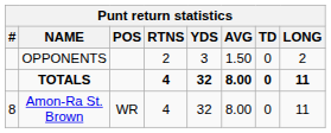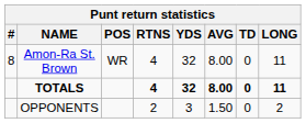 <table style="width:60%; text-align:center;" class="wikitable collapsible collapsed">
 <tr>
 <th colspan="8">Punt return statistics</th>
 </tr>
 <tr>
 <th>#</th>
 <th>NAME</th>
 <th>POS</th>
 <th>RTNS</th>
 <th>YDS</th>
 <th>AVG</th>
 <th>TD</th>
 <th>LONG</th>
 </tr>
 <tr>
-<td></td>
-<td>OPPONENTS</td>
-<td></td>
-<td>2</td>
-<td>3</td>
-<td>1.50</td>
+<td>8</td>
+<td><a href='#'>Amon-Ra St. Brown</a></td>
+<td>WR</td>
+<td>4</td>
+<td>32</td>
+<td>8.00</td>
 <td>0</td>
-<td>2</td>
+<td>11</td>
 </tr>
 <tr>
 <td></td>
 <td><strong>TOTALS</strong></td>
 <td></td>
 <td><strong>4</strong></td>
 <td><strong>32</strong></td>
 <td><strong>8.00</strong></td>
 <td><strong>0</strong></td>
 <td><strong>11</strong></td>
 </tr>
 <tr>
-<td>8</td>
-<td><a href='#'>Amon-Ra St. Brown</a></td>
-<td>WR</td>
-<td>4</td>
-<td>32</td>
-<td>8.00</td>
+<td></td>
+<td>OPPONENTS</td>
+<td></td>
+<td>2</td>
+<td>3</td>
+<td>1.50</td>
 <td>0</td>
-<td>11</td>
+<td>2</td>
 </tr>
 </table>
